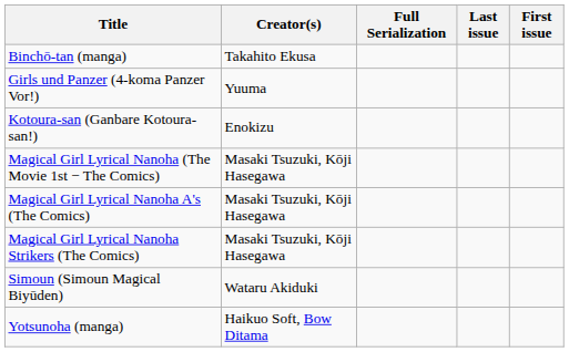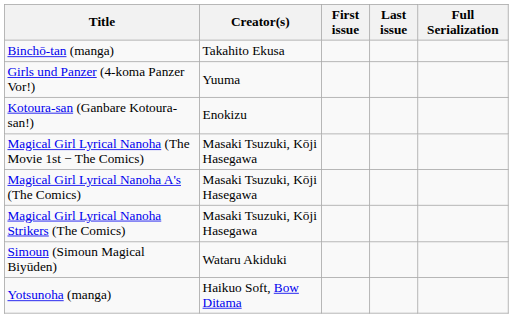 <table class="wikitable sortable">
 <tr>
 <th>Title</th>
 <th>Creator(s)</th>
+<th>First issue</th>
+<th>Last issue</th>
 <th>Full Serialization</th>
-<th>Last issue</th>
-<th>First issue</th>
 </tr>
 <tr>
 <td><a href='#'>Binchō-tan</a> (manga)<br></td>
 <td>Takahito Ekusa</td>
-<td></td>
 <td align="center"></td>
 <td align="center"></td>
+<td></td>
 </tr>
 <tr>
 <td><a href='#'>Girls und Panzer</a> (4-koma Panzer Vor!)<br></td>
 <td>Yuuma</td>
-<td></td>
 <td align="center"></td>
 <td align="center"></td>
+<td></td>
 </tr>
 <tr>
 <td><a href='#'>Kotoura-san</a> (Ganbare Kotoura-san!)<br></td>
 <td>Enokizu</td>
-<td></td>
 <td align="center"></td>
 <td align="center"></td>
+<td></td>
 </tr>
 <tr>
 <td><a href='#'>Magical Girl Lyrical Nanoha</a> (The Movie 1st − The Comics)</td>
 <td>Masaki Tsuzuki, Kōji Hasegawa</td>
-<td></td>
 <td align="center"></td>
 <td align="center"></td>
+<td></td>
 </tr>
 <tr>
 <td><a href='#'>Magical Girl Lyrical Nanoha A's</a> (The Comics)<br></td>
 <td>Masaki Tsuzuki, Kōji Hasegawa</td>
-<td></td>
 <td align="center"></td>
 <td align="center"></td>
+<td></td>
 </tr>
 <tr>
 <td><a href='#'>Magical Girl Lyrical Nanoha Strikers</a> (The Comics)<br></td>
 <td>Masaki Tsuzuki, Kōji Hasegawa</td>
-<td></td>
 <td align="center"></td>
 <td align="center"></td>
+<td></td>
 </tr>
 <tr>
 <td><a href='#'>Simoun</a> (Simoun Magical Biyūden)<br></td>
 <td>Wataru Akiduki</td>
-<td></td>
 <td align="center"></td>
 <td align="center"></td>
+<td></td>
 </tr>
 <tr>
 <td><a href='#'>Yotsunoha</a> (manga)<br></td>
 <td>Haikuo Soft, <a href='#'>Bow Ditama</a></td>
-<td></td>
 <td align="center"></td>
 <td align="center"></td>
+<td></td>
 </tr>
 </table>
